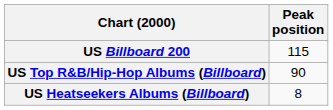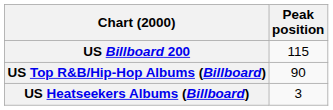 <table class="wikitable sortable plainrowheaders" style="text-align:center">
 <tr>
 <th scope="col">Chart (2000)</th>
 <th scope="col">Peak<br> position</th>
 </tr>
 <tr>
 <th scope="row">US <a href='#'><em>Billboard</em> 200</a></th>
 <td>115</td>
 </tr>
 <tr>
 <th scope="row">US <a href='#'>Top R&B/Hip-Hop Albums</a> (<em><a href='#'>Billboard</a></em>)</th>
 <td>90</td>
 </tr>
 <tr>
 <th scope="row">US <a href='#'>Heatseekers Albums</a> (<em><a href='#'>Billboard</a></em>)</th>
-<td>8</td>
+<td>3</td>
 </tr>
 </table>
